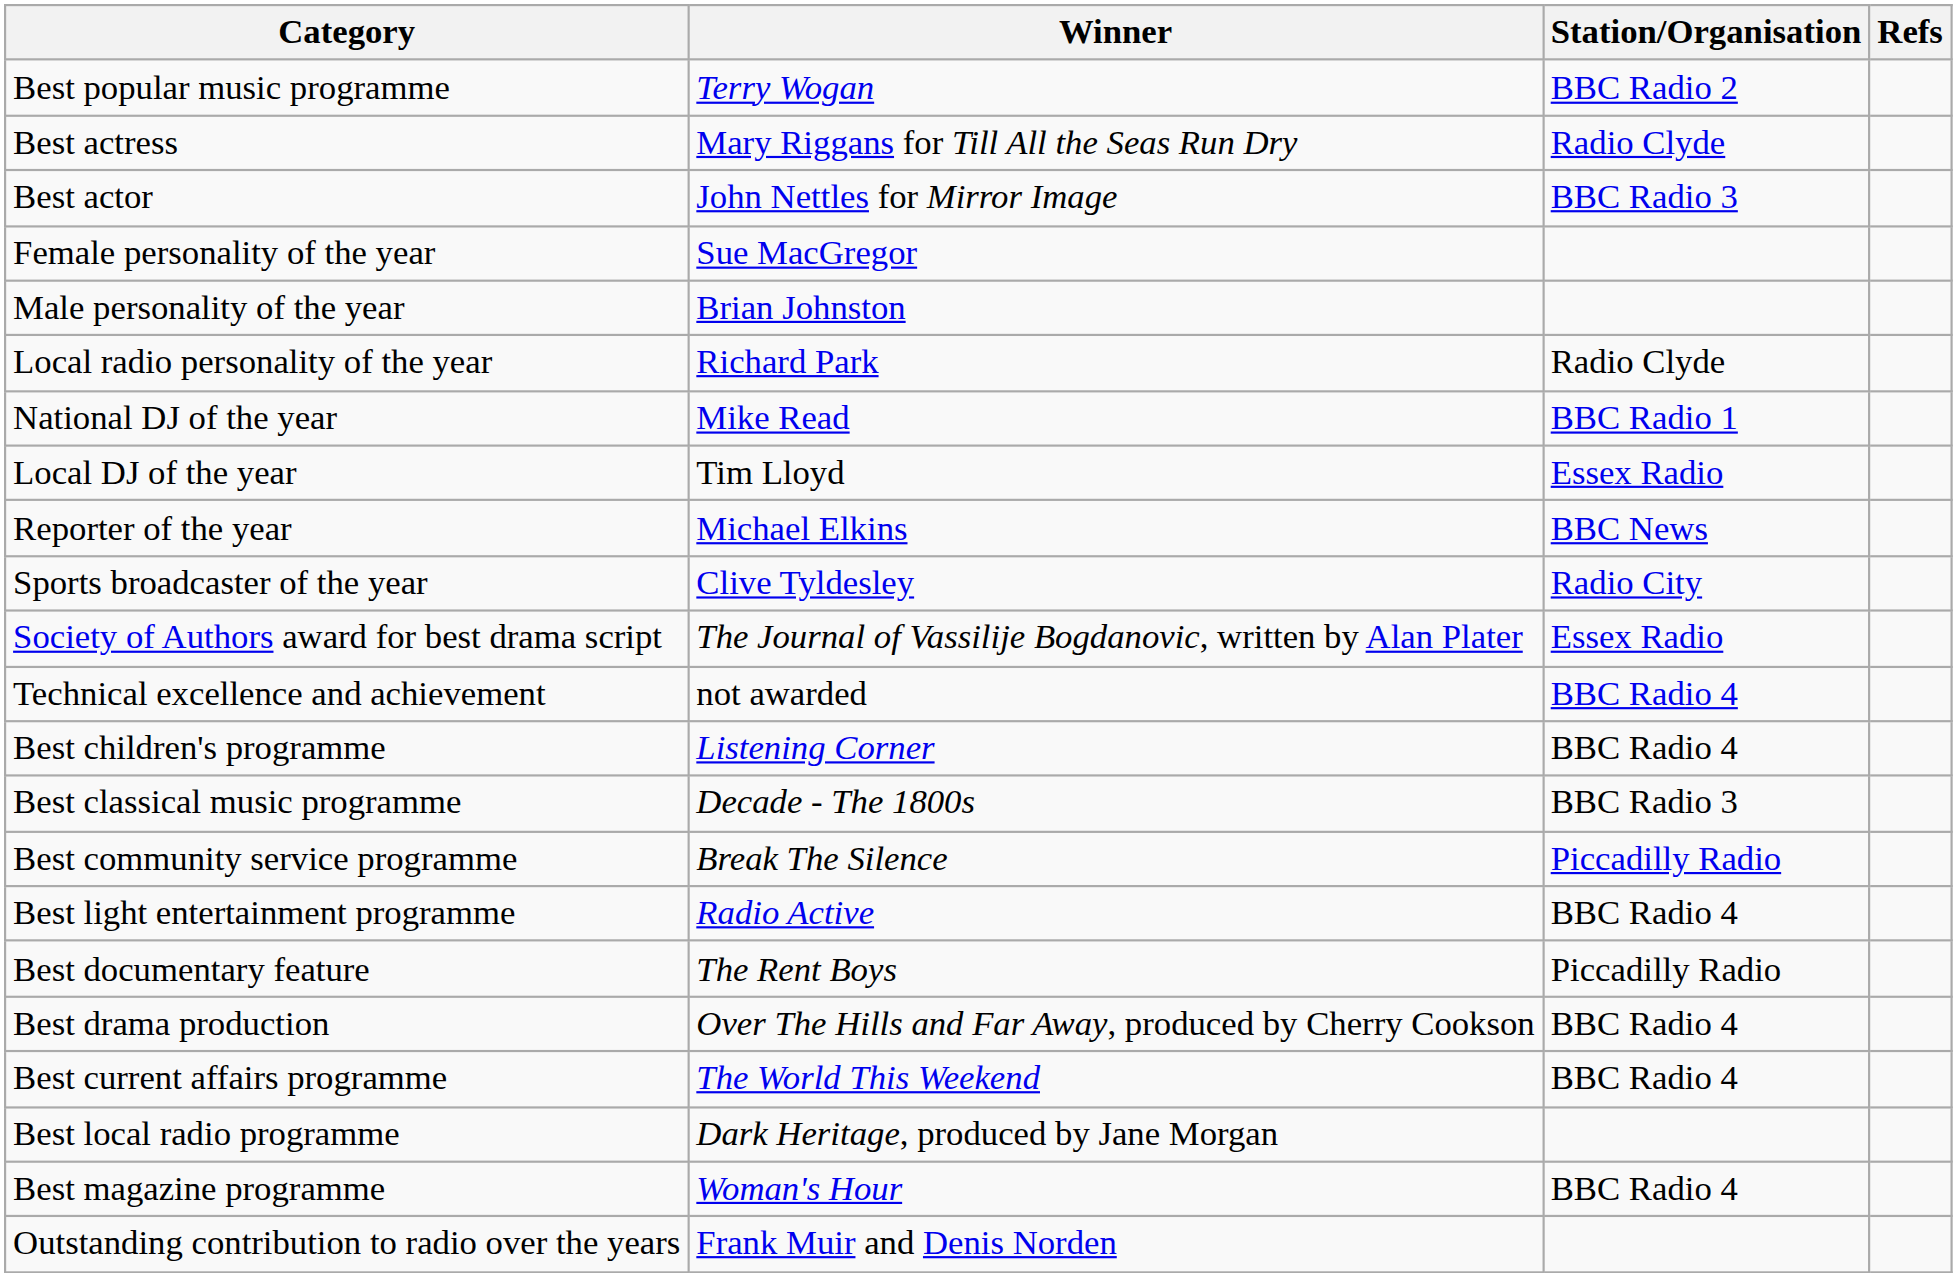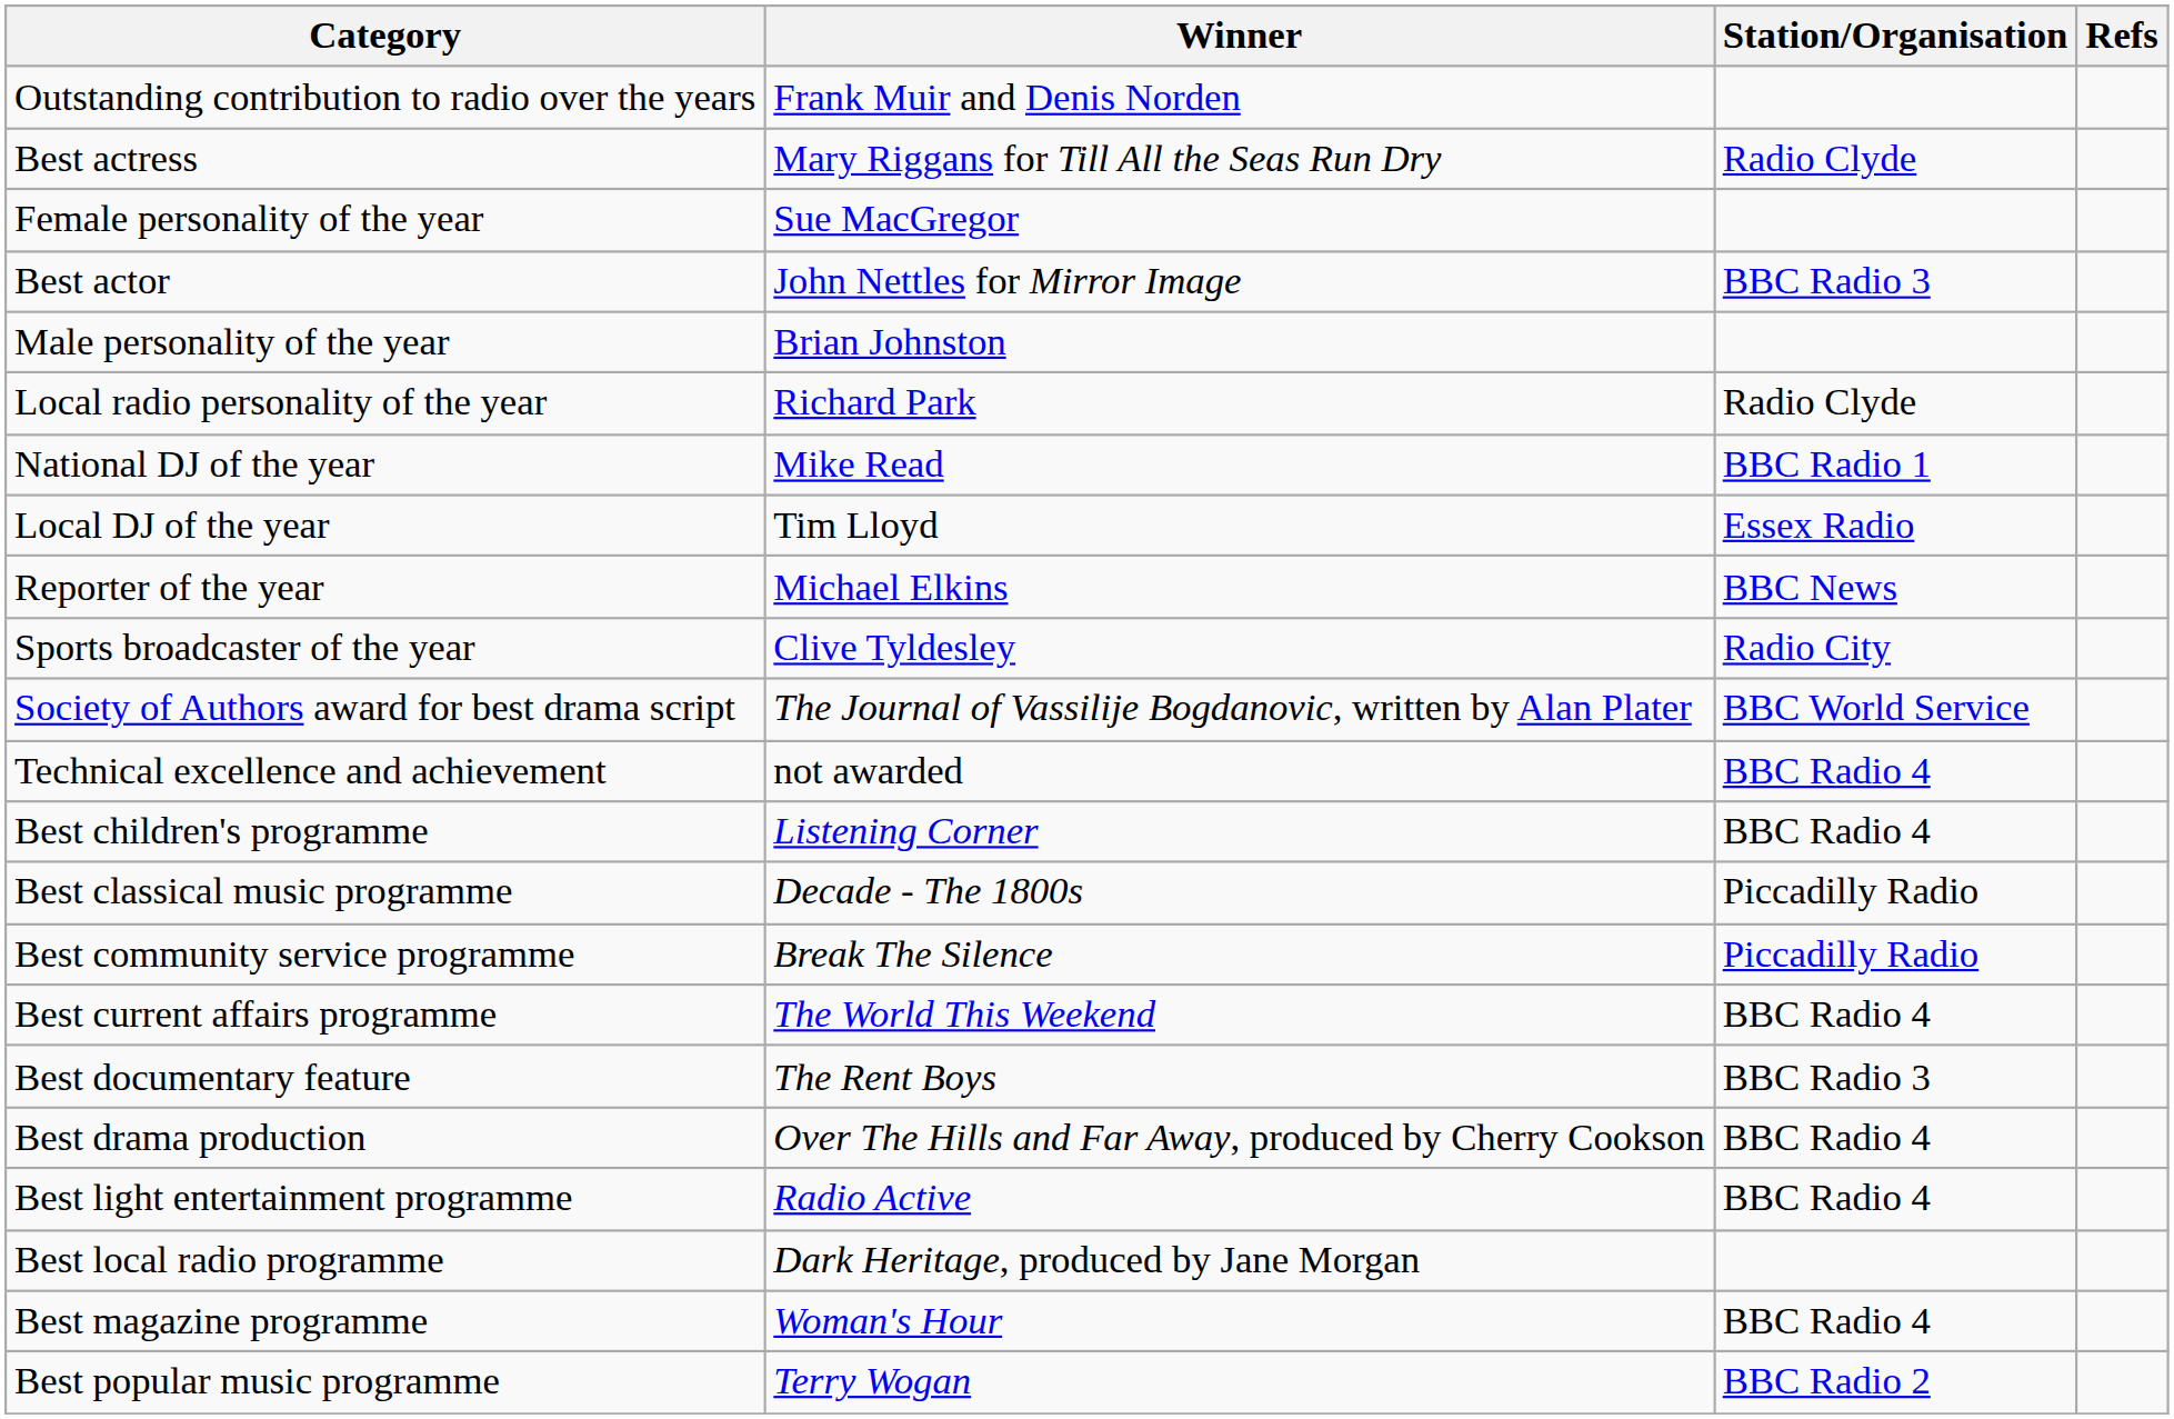 <table class="wikitable sortable">
 <tr>
 <th class=unsortable>Category</th>
 <th class=unsortable>Winner</th>
 <th>Station/Organisation</th>
 <th class=unsortable>Refs</th>
 </tr>
 <tr>
-<td>Best popular music programme</td>
-<td><em><a href='#'>Terry Wogan</a></em></td>
-<td><a href='#'>BBC Radio 2</a></td>
+<td>Outstanding contribution to radio over the years</td>
+<td><a href='#'>Frank Muir</a> and <a href='#'>Denis Norden</a></td>
+<td></td>
 <td></td>
 </tr>
 <tr>
 <td>Best actress</td>
 <td><a href='#'>Mary Riggans</a> for <em>Till All the Seas Run Dry</em></td>
 <td><a href='#'>Radio Clyde</a></td>
 <td></td>
 </tr>
 <tr>
+<td>Female personality of the year</td>
+<td><a href='#'>Sue MacGregor</a></td>
+<td></td>
+<td></td>
+</tr>
+<tr>
 <td>Best actor</td>
 <td><a href='#'>John Nettles</a> for <em>Mirror Image</em></td>
 <td><a href='#'>BBC Radio 3</a></td>
-<td></td>
-</tr>
-<tr>
-<td>Female personality of the year</td>
-<td><a href='#'>Sue MacGregor</a></td>
-<td></td>
 <td></td>
 </tr>
 <tr>
 <td>Male personality of the year</td>
 <td><a href='#'>Brian Johnston</a></td>
 <td></td>
 <td></td>
 </tr>
 <tr>
 <td>Local radio personality of the year</td>
 <td><a href='#'>Richard Park</a></td>
 <td>Radio Clyde</td>
 <td></td>
 </tr>
 <tr>
 <td>National DJ of the year</td>
 <td><a href='#'>Mike Read</a></td>
 <td><a href='#'>BBC Radio 1</a></td>
 <td></td>
 </tr>
 <tr>
 <td>Local DJ of the year</td>
 <td>Tim Lloyd</td>
 <td><a href='#'>Essex Radio</a></td>
 <td></td>
 </tr>
 <tr>
 <td>Reporter of the year</td>
 <td><a href='#'>Michael Elkins</a></td>
 <td><a href='#'>BBC News</a></td>
 <td></td>
 </tr>
 <tr>
 <td>Sports broadcaster of the year</td>
 <td><a href='#'>Clive Tyldesley</a></td>
 <td><a href='#'>Radio City</a></td>
 <td></td>
 </tr>
 <tr>
 <td><a href='#'>Society of Authors</a> award for best drama script</td>
 <td><em>The Journal of Vassilije Bogdanovic</em>, written by <a href='#'>Alan Plater</a></td>
-<td><a href='#'>Essex Radio</a></td>
+<td><a href='#'>BBC World Service</a></td>
 <td></td>
 </tr>
 <tr>
 <td>Technical excellence and achievement</td>
 <td>not awarded</td>
 <td><a href='#'>BBC Radio 4</a></td>
 <td></td>
 </tr>
 <tr>
 <td>Best children's programme</td>
 <td><em><a href='#'>Listening Corner</a></em></td>
 <td>BBC Radio 4</td>
 <td></td>
 </tr>
 <tr>
 <td>Best classical music programme</td>
 <td><em>Decade - The 1800s</em></td>
-<td>BBC Radio 3</td>
+<td>Piccadilly Radio</td>
 <td></td>
 </tr>
 <tr>
 <td>Best community service programme</td>
 <td><em>Break The Silence</em></td>
 <td><a href='#'>Piccadilly Radio</a></td>
 <td></td>
 </tr>
 <tr>
-<td>Best light entertainment programme</td>
-<td><em><a href='#'>Radio Active</a></em></td>
+<td>Best current affairs programme</td>
+<td><em><a href='#'>The World This Weekend</a></em></td>
 <td>BBC Radio 4</td>
 <td></td>
 </tr>
 <tr>
 <td>Best documentary feature</td>
 <td><em>The Rent Boys</em></td>
-<td>Piccadilly Radio</td>
+<td>BBC Radio 3</td>
 <td></td>
 </tr>
 <tr>
 <td>Best drama production</td>
 <td><em>Over The Hills and Far Away</em>, produced by Cherry Cookson</td>
 <td>BBC Radio 4</td>
 <td></td>
 </tr>
 <tr>
-<td>Best current affairs programme</td>
-<td><em><a href='#'>The World This Weekend</a></em></td>
+<td>Best light entertainment programme</td>
+<td><em><a href='#'>Radio Active</a></em></td>
 <td>BBC Radio 4</td>
 <td></td>
 </tr>
 <tr>
 <td>Best local radio programme</td>
 <td><em>Dark Heritage</em>, produced by Jane Morgan</td>
 <td></td>
 <td></td>
 </tr>
 <tr>
 <td>Best magazine programme</td>
 <td><em><a href='#'>Woman's Hour</a></em></td>
 <td>BBC Radio 4</td>
 <td></td>
 </tr>
 <tr>
-<td>Outstanding contribution to radio over the years</td>
-<td><a href='#'>Frank Muir</a> and <a href='#'>Denis Norden</a></td>
-<td></td>
+<td>Best popular music programme</td>
+<td><em><a href='#'>Terry Wogan</a></em></td>
+<td><a href='#'>BBC Radio 2</a></td>
 <td></td>
 </tr>
 </table>
